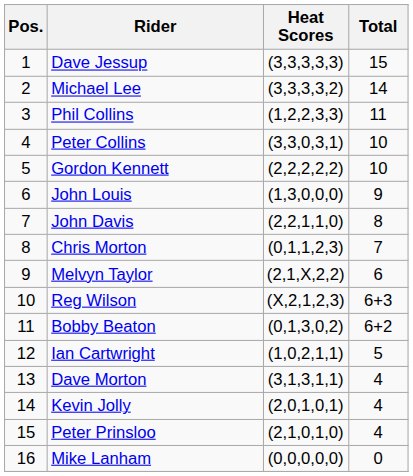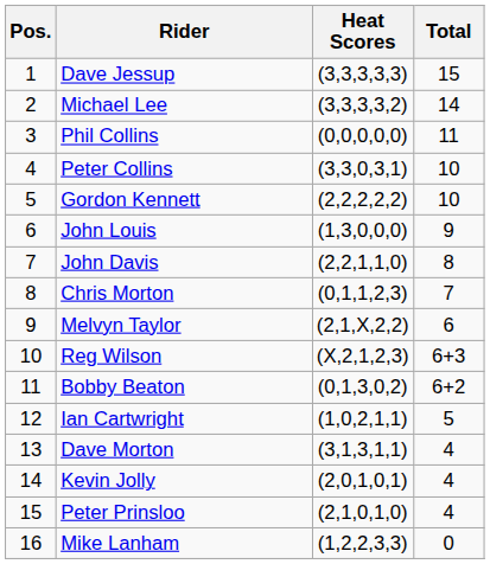 <table class=wikitable>
 <tr>
 <th width=25px>Pos.</th>
 <th width=200px>Rider</th>
 <th width=70px>Heat Scores</th>
 <th width=50px>Total</th>
 </tr>
 <tr align=center >
 <td>1</td>
 <td align=left><a href='#'>Dave Jessup</a></td>
 <td>(3,3,3,3,3)</td>
 <td>15</td>
 </tr>
 <tr align=center >
 <td>2</td>
 <td align=left><a href='#'>Michael Lee</a></td>
 <td>(3,3,3,3,2)</td>
 <td>14</td>
 </tr>
 <tr align=center >
 <td>3</td>
 <td align=left><a href='#'>Phil Collins</a></td>
-<td>(1,2,2,3,3)</td>
+<td>(0,0,0,0,0)</td>
 <td>11</td>
 </tr>
 <tr align=center >
 <td>4</td>
 <td align=left><a href='#'>Peter Collins</a></td>
 <td>(3,3,0,3,1)</td>
 <td>10</td>
 </tr>
 <tr align=center >
 <td>5</td>
 <td align=left><a href='#'>Gordon Kennett</a></td>
 <td>(2,2,2,2,2)</td>
 <td>10</td>
 </tr>
 <tr align=center >
 <td>6</td>
 <td align=left><a href='#'>John Louis</a></td>
 <td>(1,3,0,0,0)</td>
 <td>9</td>
 </tr>
 <tr align=center >
 <td>7</td>
 <td align=left><a href='#'>John Davis</a></td>
 <td>(2,2,1,1,0)</td>
 <td>8</td>
 </tr>
 <tr align=center >
 <td>8</td>
 <td align=left><a href='#'>Chris Morton</a></td>
 <td>(0,1,1,2,3)</td>
 <td>7</td>
 </tr>
 <tr align=center >
 <td>9</td>
 <td align=left><a href='#'>Melvyn Taylor</a></td>
 <td>(2,1,X,2,2)</td>
 <td>6</td>
 </tr>
 <tr align=center >
 <td>10</td>
 <td align=left><a href='#'>Reg Wilson</a></td>
 <td>(X,2,1,2,3)</td>
 <td>6+3</td>
 </tr>
 <tr align=center >
 <td>11</td>
 <td align=left><a href='#'>Bobby Beaton</a></td>
 <td>(0,1,3,0,2)</td>
 <td>6+2</td>
 </tr>
 <tr align=center>
 <td>12</td>
 <td align=left><a href='#'>Ian Cartwright</a></td>
 <td>(1,0,2,1,1)</td>
 <td>5</td>
 </tr>
 <tr align=center>
 <td>13</td>
 <td align=left><a href='#'>Dave Morton</a></td>
 <td>(3,1,3,1,1)</td>
 <td>4</td>
 </tr>
 <tr align=center>
 <td>14</td>
 <td align=left><a href='#'>Kevin Jolly</a></td>
 <td>(2,0,1,0,1)</td>
 <td>4</td>
 </tr>
 <tr align=center>
 <td>15</td>
 <td align=left><a href='#'>Peter Prinsloo</a></td>
 <td>(2,1,0,1,0)</td>
 <td>4</td>
 </tr>
 <tr align=center>
 <td>16</td>
 <td align=left><a href='#'>Mike Lanham</a></td>
-<td>(0,0,0,0,0)</td>
+<td>(1,2,2,3,3)</td>
 <td>0</td>
 </tr>
 <tr align=center>
 </tr>
 </table>
